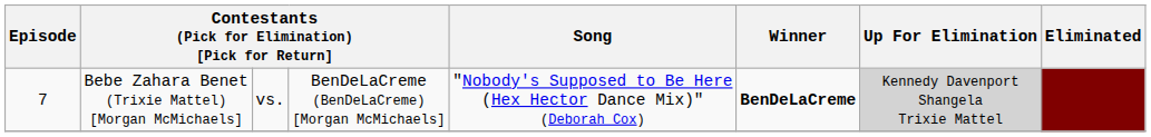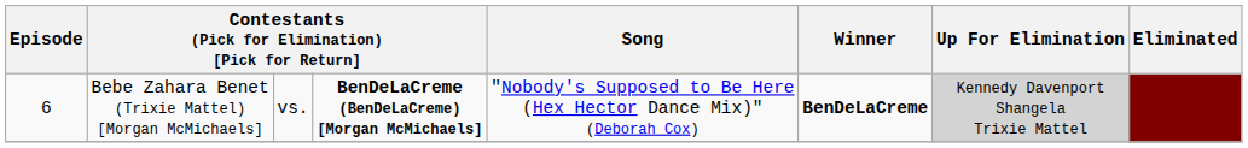 <table class="wikitable" style="text-align:center" border="2">
 <tr>
 <th>Episode</th>
 <th colspan="3">Contestants<br><small>(Pick for Elimination)<br>[Pick for Return]</small></th>
 <th>Song</th>
 <th>Winner</th>
 <th>Up For Elimination</th>
 <th>Eliminated</th>
 </tr>
 <tr>
-<td>7</td>
+<td>6</td>
 <td>Bebe Zahara Benet<br><small>(Trixie Mattel) <br>[Morgan McMichaels]</small></td>
 <td>vs.</td>
-<td>BenDeLaCreme<br><small>(BenDeLaCreme)<br>[Morgan McMichaels]</small></td>
+<td><strong>BenDeLaCreme<br><small>(BenDeLaCreme)<br>[Morgan McMichaels]</small></strong></td>
 <td>"<a href='#'>Nobody's Supposed to Be Here</a><br>(<a href='#'>Hex Hector</a> Dance Mix)"<br><small>(<a href='#'>Deborah Cox</a>) </small></td>
 <td><strong>BenDeLaCreme</strong></td>
 <td style="background: lightgrey;"><small>Kennedy Davenport<br>Shangela<br>Trixie Mattel</small></td>
 <td style="background:maroon"><strong></strong></td>
 </tr>
 <tr>
 </tr>
 </table>
